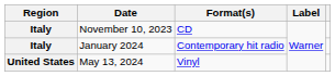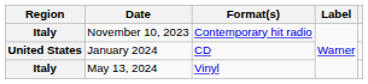 <table class="wikitable plainrowheaders">
 <tr>
 <th scope="col">Region</th>
 <th scope="col">Date</th>
 <th scope="col">Format(s)</th>
 <th scope="col">Label</th>
 <th scope="col"></th>
 </tr>
 <tr>
 <th scope="row">Italy</th>
 <td>November 10, 2023</td>
-<td><a href='#'>CD</a></td>
+<td><a href='#'>Contemporary hit radio</a></td>
 <td rowspan=3><a href='#'>Warner</a></td>
 <td style="text-align:center"></td>
 </tr>
 <tr>
-<th scope="row">Italy</th>
+<th scope=row>United States</th>
 <td>January 2024</td>
-<td><a href='#'>Contemporary hit radio</a></td>
+<td><a href='#'>CD</a></td>
 <td style="text-align:center"></td>
 </tr>
 <tr>
-<th scope=row>United States</th>
+<th scope="row">Italy</th>
 <td>May 13, 2024</td>
 <td><a href='#'>Vinyl</a></td>
 <td style="text-align:center"></td>
 </tr>
 </table>
